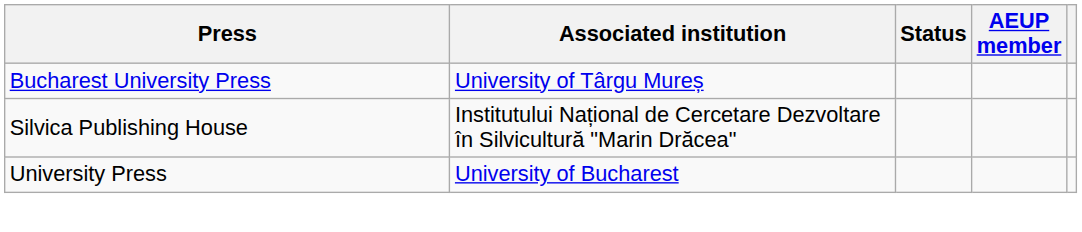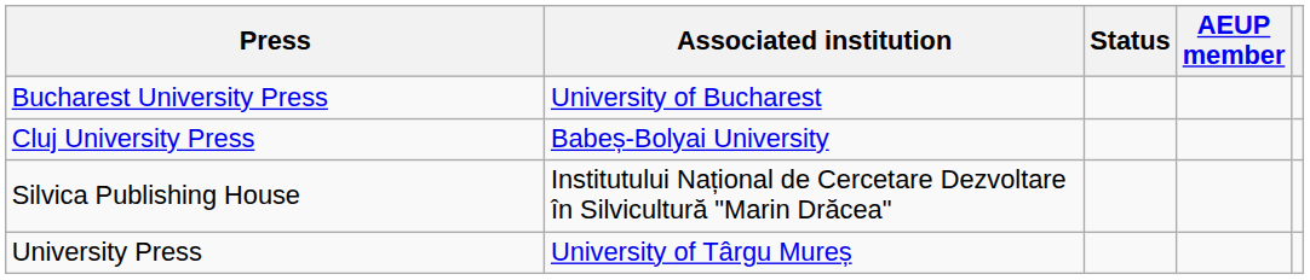 <table class="wikitable sortable">
 <tr>
 <th style="width:20em">Press</th>
 <th style="width:20em">Associated institution</th>
 <th>Status</th>
 <th><a href='#'>AEUP<br>member</a></th>
 <th></th>
 </tr>
 <tr>
 <td><a href='#'>Bucharest University Press</a></td>
-<td><a href='#'>University of Târgu Mureș</a></td>
+<td><a href='#'>University of Bucharest</a></td>
+<td></td>
+<td></td>
+<td></td>
+</tr>
+<tr>
+<td><a href='#'>Cluj University Press</a></td>
+<td><a href='#'>Babeș-Bolyai University</a></td>
 <td></td>
 <td></td>
 <td></td>
 </tr>
 <tr>
 <td>Silvica Publishing House</td>
 <td>Institutului Național de Cercetare  Dezvoltare în Silvicultură "Marin Drăcea"</td>
 <td></td>
 <td></td>
 <td></td>
 </tr>
 <tr>
 <td>University Press</td>
-<td><a href='#'>University of Bucharest</a></td>
+<td><a href='#'>University of Târgu Mureș</a></td>
 <td></td>
 <td></td>
 <td></td>
 </tr>
 </table>
